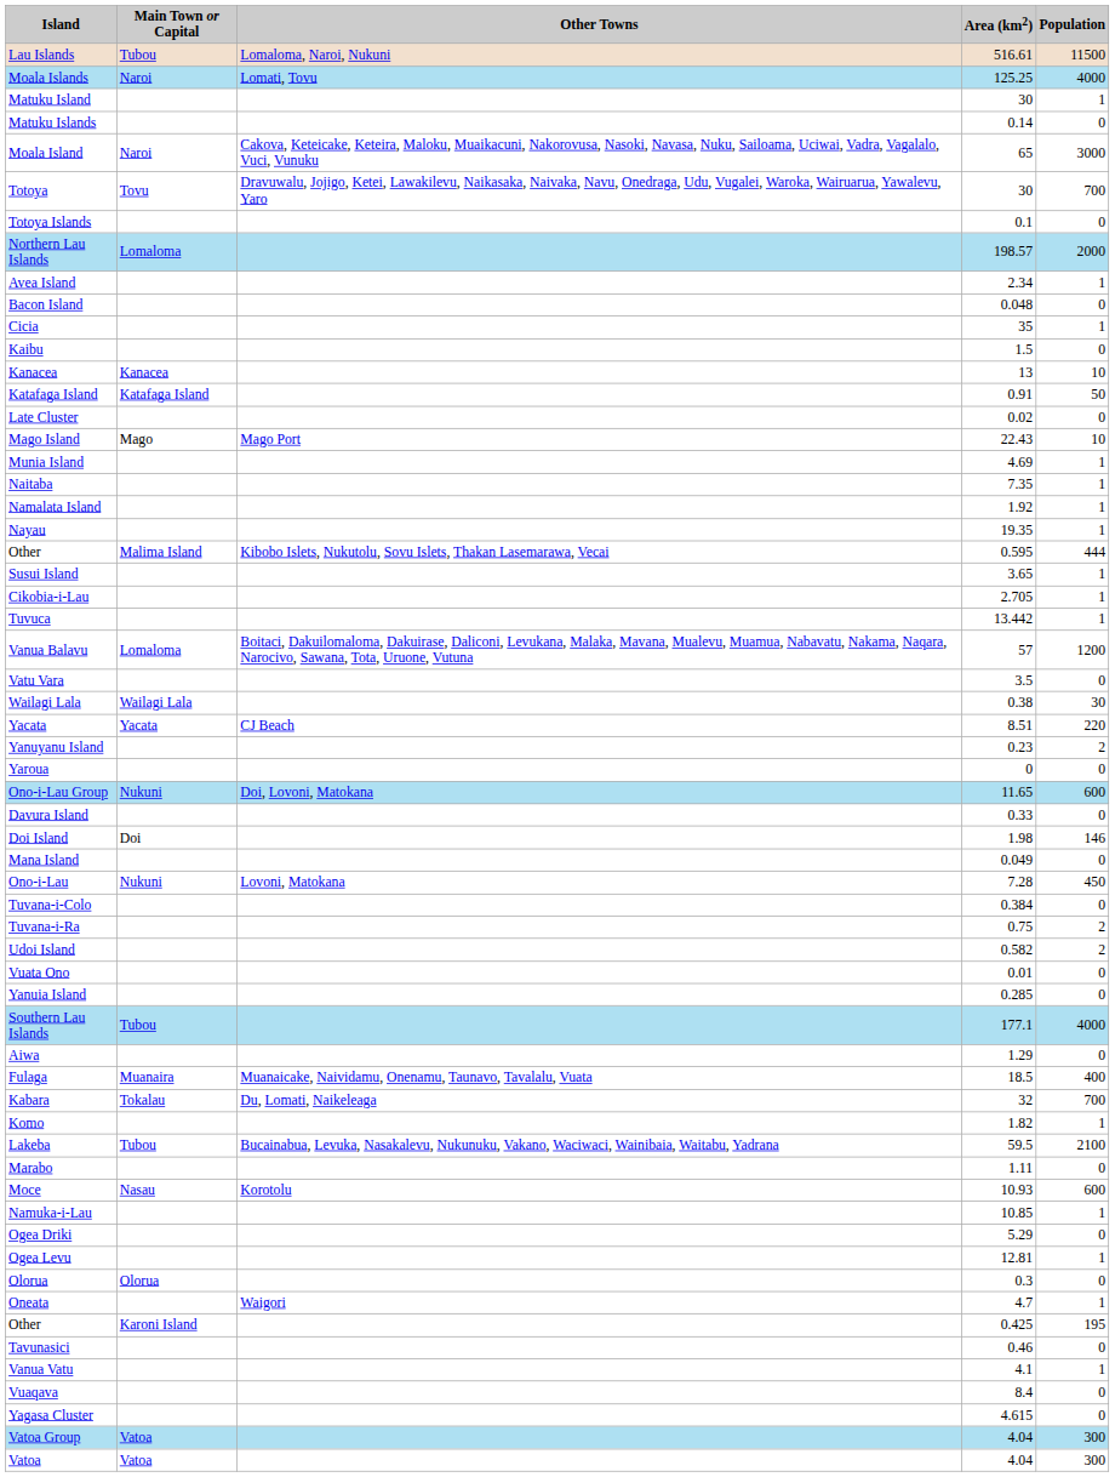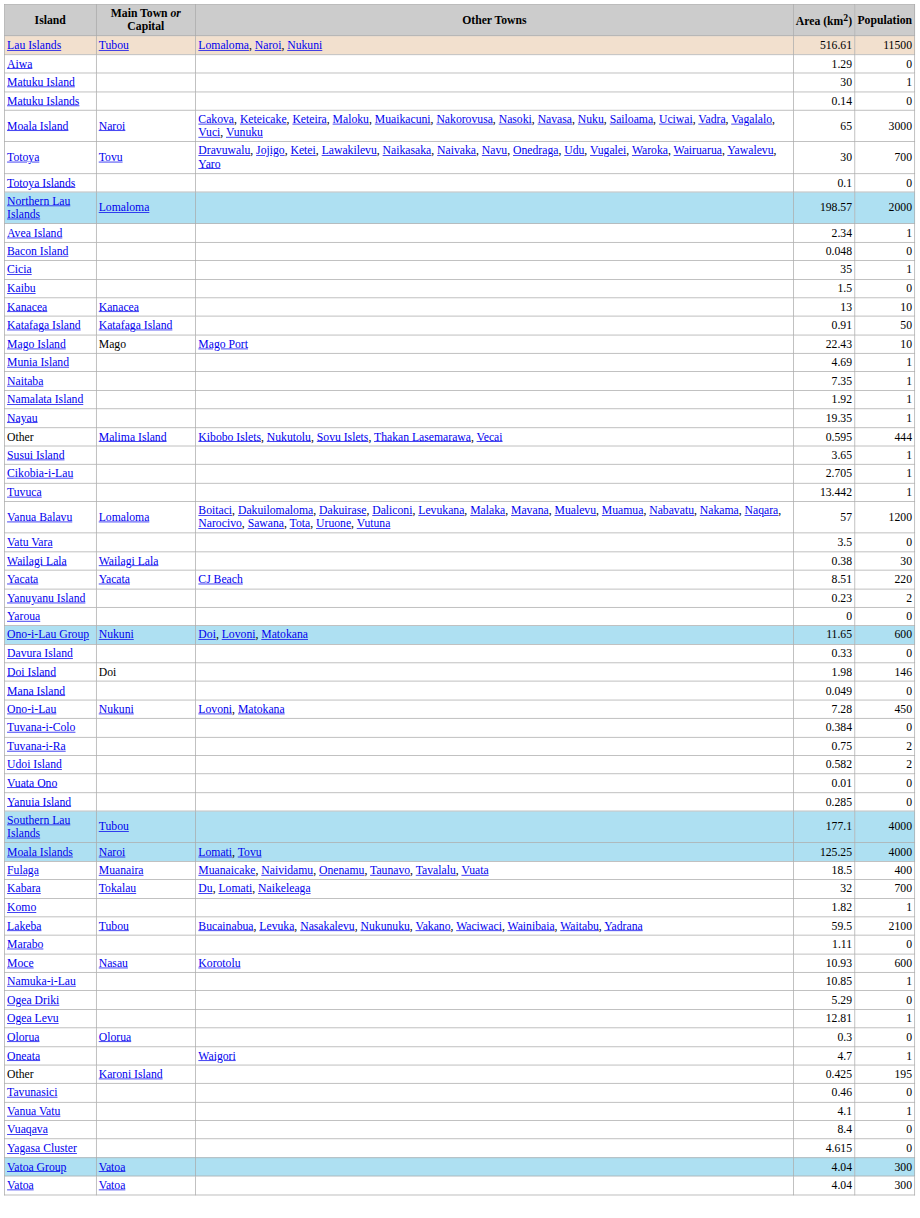 <table class="wikitable sortable">
 <tr>
 <th style="background: #CCC;" class="unsortable">Island</th>
 <th style="background: #CCC;" class="unsortable">Main Town <em>or</em> Capital</th>
 <th style="background: #CCC;" class="unsortable">Other Towns</th>
 <th style="background: #CCC;">Area (km<sup>2</sup>)</th>
 <th style="background: #CCC;">Population</th>
 </tr>
 <tr style="background:#F2E0CE;">
 <td><a href='#'>Lau Islands</a></td>
 <td><a href='#'>Tubou</a></td>
 <td><a href='#'>Lomaloma</a>, <a href='#'>Naroi</a>, <a href='#'>Nukuni</a></td>
 <td align="right">516.61</td>
 <td align="right">11500</td>
 </tr>
-<tr style="background:#AEE0F2;">
-<td><a href='#'>Moala Islands</a></td>
-<td><a href='#'>Naroi</a></td>
-<td><a href='#'>Lomati</a>, <a href='#'>Tovu</a></td>
-<td align="right">125.25</td>
-<td align="right">4000</td>
+<tr style="background:#FFFFFF;">
+<td><a href='#'>Aiwa</a></td>
+<td></td>
+<td></td>
+<td align="right">1.29</td>
+<td align="right">0</td>
 </tr>
 <tr style="background:#FFFFFF;">
 <td><a href='#'>Matuku Island</a></td>
 <td></td>
 <td></td>
 <td align="right">30</td>
 <td align="right">1</td>
 </tr>
 <tr style="background:#FFFFFF;">
 <td><a href='#'>Matuku Islands</a></td>
 <td></td>
 <td></td>
 <td align="right">0.14</td>
 <td align="right">0</td>
 </tr>
 <tr style="background:#FFFFFF;">
 <td><a href='#'>Moala Island</a></td>
 <td><a href='#'>Naroi</a></td>
 <td><a href='#'>Cakova</a>, <a href='#'>Keteicake</a>, <a href='#'>Keteira</a>, <a href='#'>Maloku</a>, <a href='#'>Muaikacuni</a>, <a href='#'>Nakorovusa</a>, <a href='#'>Nasoki</a>, <a href='#'>Navasa</a>, <a href='#'>Nuku</a>, <a href='#'>Sailoama</a>, <a href='#'>Uciwai</a>, <a href='#'>Vadra</a>, <a href='#'>Vagalalo</a>, <a href='#'>Vuci</a>, <a href='#'>Vunuku</a></td>
 <td align="right">65</td>
 <td align="right">3000</td>
 </tr>
 <tr style="background:#FFFFFF;">
 <td><a href='#'>Totoya</a></td>
 <td><a href='#'>Tovu</a></td>
 <td><a href='#'>Dravuwalu</a>, <a href='#'>Jojigo</a>, <a href='#'>Ketei</a>, <a href='#'>Lawakilevu</a>, <a href='#'>Naikasaka</a>, <a href='#'>Naivaka</a>, <a href='#'>Navu</a>, <a href='#'>Onedraga</a>, <a href='#'>Udu</a>, <a href='#'>Vugalei</a>, <a href='#'>Waroka</a>, <a href='#'>Wairuarua</a>, <a href='#'>Yawalevu</a>, <a href='#'>Yaro</a></td>
 <td align="right">30</td>
 <td align="right">700</td>
 </tr>
 <tr style="background:#FFFFFF;">
 <td><a href='#'>Totoya Islands</a></td>
 <td></td>
 <td></td>
 <td align="right">0.1</td>
 <td align="right">0</td>
 </tr>
 <tr style="background:#AEE0F2;">
 <td><a href='#'>Northern Lau Islands</a></td>
 <td><a href='#'>Lomaloma</a></td>
 <td></td>
 <td align="right">198.57</td>
 <td align="right">2000</td>
 </tr>
 <tr style="background:#FFFFFF;">
 <td><a href='#'>Avea Island</a></td>
 <td></td>
 <td></td>
 <td align="right">2.34</td>
 <td align="right">1</td>
 </tr>
 <tr style="background:#FFFFFF;">
 <td><a href='#'>Bacon Island</a></td>
 <td></td>
 <td></td>
 <td align="right">0.048</td>
 <td align="right">0</td>
 </tr>
 <tr style="background:#FFFFFF;">
 <td><a href='#'>Cicia</a></td>
 <td></td>
 <td></td>
 <td align="right">35</td>
 <td align="right">1</td>
 </tr>
 <tr style="background:#FFFFFF;">
 <td><a href='#'>Kaibu</a></td>
 <td></td>
 <td></td>
 <td align="right">1.5</td>
 <td align="right">0</td>
 </tr>
 <tr style="background:#FFFFFF;">
 <td><a href='#'>Kanacea</a></td>
 <td><a href='#'>Kanacea</a></td>
 <td></td>
 <td align="right">13</td>
 <td align="right">10</td>
 </tr>
 <tr style="background:#FFFFFF;">
 <td><a href='#'>Katafaga Island</a></td>
 <td><a href='#'>Katafaga Island</a></td>
 <td></td>
 <td align="right">0.91</td>
 <td align="right">50</td>
-</tr>
-<tr style="background:#FFFFFF;">
-<td><a href='#'>Late Cluster</a></td>
-<td></td>
-<td></td>
-<td align="right">0.02</td>
-<td align="right">0</td>
 </tr>
 <tr style="background:#FFFFFF;">
 <td><a href='#'>Mago Island</a></td>
 <td>Mago</td>
 <td><a href='#'>Mago Port</a></td>
 <td align="right">22.43</td>
 <td align="right">10</td>
 </tr>
 <tr style="background:#FFFFFF;">
 <td><a href='#'>Munia Island</a></td>
 <td></td>
 <td></td>
 <td align="right">4.69</td>
 <td align="right">1</td>
 </tr>
 <tr style="background:#FFFFFF;">
 <td><a href='#'>Naitaba</a></td>
 <td></td>
 <td></td>
 <td align="right">7.35</td>
 <td align="right">1</td>
 </tr>
 <tr style="background:#FFFFFF;">
 <td><a href='#'>Namalata Island</a></td>
 <td></td>
 <td></td>
 <td align="right">1.92</td>
 <td align="right">1</td>
 </tr>
 <tr style="background:#FFFFFF;">
 <td><a href='#'>Nayau</a></td>
 <td></td>
 <td></td>
 <td align="right">19.35</td>
 <td align="right">1</td>
 </tr>
 <tr style="background:#FFFFFF;">
 <td>Other</td>
 <td><a href='#'>Malima Island</a></td>
 <td><a href='#'>Kibobo Islets</a>, <a href='#'>Nukutolu</a>, <a href='#'>Sovu Islets</a>, <a href='#'>Thakan Lasemarawa</a>, <a href='#'>Vecai</a></td>
 <td align="right">0.595</td>
 <td align="right">444</td>
 </tr>
 <tr style="background:#FFFFFF;">
 <td><a href='#'>Susui Island</a></td>
 <td></td>
 <td></td>
 <td align="right">3.65</td>
 <td align="right">1</td>
 </tr>
 <tr style="background:#FFFFFF;">
 <td><a href='#'>Cikobia-i-Lau</a></td>
 <td></td>
 <td></td>
 <td align="right">2.705</td>
 <td align="right">1</td>
 </tr>
 <tr style="background:#FFFFFF;">
 <td><a href='#'>Tuvuca</a></td>
 <td></td>
 <td></td>
 <td align="right">13.442</td>
 <td align="right">1</td>
 </tr>
 <tr style="background:#FFFFFF;">
 <td><a href='#'>Vanua Balavu</a></td>
 <td><a href='#'>Lomaloma</a></td>
 <td><a href='#'>Boitaci</a>, <a href='#'>Dakuilomaloma</a>, <a href='#'>Dakuirase</a>, <a href='#'>Daliconi</a>, <a href='#'>Levukana</a>, <a href='#'>Malaka</a>, <a href='#'>Mavana</a>, <a href='#'>Mualevu</a>, <a href='#'>Muamua</a>, <a href='#'>Nabavatu</a>, <a href='#'>Nakama</a>, <a href='#'>Naqara</a>, <a href='#'>Narocivo</a>, <a href='#'>Sawana</a>, <a href='#'>Tota</a>, <a href='#'>Uruone</a>, <a href='#'>Vutuna</a></td>
 <td align="right">57</td>
 <td align="right">1200</td>
 </tr>
 <tr style="background:#FFFFFF;">
 <td><a href='#'>Vatu Vara</a></td>
 <td></td>
 <td></td>
 <td align="right">3.5</td>
 <td align="right">0</td>
 </tr>
 <tr style="background:#FFFFFF;">
 <td><a href='#'>Wailagi Lala</a></td>
 <td><a href='#'>Wailagi Lala</a></td>
 <td></td>
 <td align="right">0.38</td>
 <td align="right">30</td>
 </tr>
 <tr style="background:#FFFFFF;">
 <td><a href='#'>Yacata</a></td>
 <td><a href='#'>Yacata</a></td>
 <td><a href='#'>CJ Beach</a></td>
 <td align="right">8.51</td>
 <td align="right">220</td>
 </tr>
 <tr style="background:#FFFFFF;">
 <td><a href='#'>Yanuyanu Island</a></td>
 <td></td>
 <td></td>
 <td align="right">0.23</td>
 <td align="right">2</td>
 </tr>
 <tr style="background:#FFFFFF;">
 <td><a href='#'>Yaroua</a></td>
 <td></td>
 <td></td>
 <td align="right">0</td>
 <td align="right">0</td>
 </tr>
 <tr style="background:#AEE0F2;">
 <td><a href='#'>Ono-i-Lau Group</a></td>
 <td><a href='#'>Nukuni</a></td>
 <td><a href='#'>Doi</a>, <a href='#'>Lovoni</a>, <a href='#'>Matokana</a></td>
 <td align="right">11.65</td>
 <td align="right">600</td>
 </tr>
 <tr style="background:#FFFFFF;">
 <td><a href='#'>Davura Island</a></td>
 <td></td>
 <td></td>
 <td align="right">0.33</td>
 <td align="right">0</td>
 </tr>
 <tr style="background:#FFFFFF;">
 <td><a href='#'>Doi Island</a></td>
 <td>Doi</td>
 <td></td>
 <td align="right">1.98</td>
 <td align="right">146</td>
 </tr>
 <tr style="background:#FFFFFF;">
 <td><a href='#'>Mana Island</a></td>
 <td></td>
 <td></td>
 <td align="right">0.049</td>
 <td align="right">0</td>
 </tr>
 <tr style="background:#FFFFFF;">
 <td><a href='#'>Ono-i-Lau</a></td>
 <td><a href='#'>Nukuni</a></td>
 <td><a href='#'>Lovoni</a>, <a href='#'>Matokana</a></td>
 <td align="right">7.28</td>
 <td align="right">450</td>
 </tr>
 <tr style="background:#FFFFFF;">
 <td><a href='#'>Tuvana-i-Colo</a></td>
 <td></td>
 <td></td>
 <td align="right">0.384</td>
 <td align="right">0</td>
 </tr>
 <tr style="background:#FFFFFF;">
 <td><a href='#'>Tuvana-i-Ra</a></td>
 <td></td>
 <td></td>
 <td align="right">0.75</td>
 <td align="right">2</td>
 </tr>
 <tr style="background:#FFFFFF;">
 <td><a href='#'>Udoi Island</a></td>
 <td></td>
 <td></td>
 <td align="right">0.582</td>
 <td align="right">2</td>
 </tr>
 <tr style="background:#FFFFFF;">
 <td><a href='#'>Vuata Ono</a></td>
 <td></td>
 <td></td>
 <td align="right">0.01</td>
 <td align="right">0</td>
 </tr>
 <tr style="background:#FFFFFF;">
 <td><a href='#'>Yanuia Island</a></td>
 <td></td>
 <td></td>
 <td align="right">0.285</td>
 <td align="right">0</td>
 </tr>
 <tr style="background:#AEE0F2;">
 <td><a href='#'>Southern Lau Islands</a></td>
 <td><a href='#'>Tubou</a></td>
 <td></td>
 <td align="right">177.1</td>
 <td align="right">4000</td>
 </tr>
-<tr style="background:#FFFFFF;">
-<td><a href='#'>Aiwa</a></td>
-<td></td>
-<td></td>
-<td align="right">1.29</td>
-<td align="right">0</td>
+<tr style="background:#AEE0F2;">
+<td><a href='#'>Moala Islands</a></td>
+<td><a href='#'>Naroi</a></td>
+<td><a href='#'>Lomati</a>, <a href='#'>Tovu</a></td>
+<td align="right">125.25</td>
+<td align="right">4000</td>
 </tr>
 <tr style="background:#FFFFFF;">
 <td><a href='#'>Fulaga</a></td>
 <td><a href='#'>Muanaira</a></td>
 <td><a href='#'>Muanaicake</a>, <a href='#'>Naividamu</a>, <a href='#'>Onenamu</a>, <a href='#'>Taunavo</a>, <a href='#'>Tavalalu</a>, <a href='#'>Vuata</a></td>
 <td align="right">18.5</td>
 <td align="right">400</td>
 </tr>
 <tr style="background:#FFFFFF;">
 <td><a href='#'>Kabara</a></td>
 <td><a href='#'>Tokalau</a></td>
 <td><a href='#'>Du</a>, <a href='#'>Lomati</a>, <a href='#'>Naikeleaga</a></td>
 <td align="right">32</td>
 <td align="right">700</td>
 </tr>
 <tr style="background:#FFFFFF;">
 <td><a href='#'>Komo</a></td>
 <td></td>
 <td></td>
 <td align="right">1.82</td>
 <td align="right">1</td>
 </tr>
 <tr style="background:#FFFFFF;">
 <td><a href='#'>Lakeba</a></td>
 <td><a href='#'>Tubou</a></td>
 <td><a href='#'>Bucainabua</a>, <a href='#'>Levuka</a>, <a href='#'>Nasakalevu</a>, <a href='#'>Nukunuku</a>, <a href='#'>Vakano</a>, <a href='#'>Waciwaci</a>, <a href='#'>Wainibaia</a>, <a href='#'>Waitabu</a>, <a href='#'>Yadrana</a></td>
 <td align="right">59.5</td>
 <td align="right">2100</td>
 </tr>
 <tr style="background:#FFFFFF;">
 <td><a href='#'>Marabo</a></td>
 <td></td>
 <td></td>
 <td align="right">1.11</td>
 <td align="right">0</td>
 </tr>
 <tr style="background:#FFFFFF;">
 <td><a href='#'>Moce</a></td>
 <td><a href='#'>Nasau</a></td>
 <td><a href='#'>Korotolu</a></td>
 <td align="right">10.93</td>
 <td align="right">600</td>
 </tr>
 <tr style="background:#FFFFFF;">
 <td><a href='#'>Namuka-i-Lau</a></td>
 <td></td>
 <td></td>
 <td align="right">10.85</td>
 <td align="right">1</td>
 </tr>
 <tr style="background:#FFFFFF;">
 <td><a href='#'>Ogea Driki</a></td>
 <td></td>
 <td></td>
 <td align="right">5.29</td>
 <td align="right">0</td>
 </tr>
 <tr style="background:#FFFFFF;">
 <td><a href='#'>Ogea Levu</a></td>
 <td></td>
 <td></td>
 <td align="right">12.81</td>
 <td align="right">1</td>
 </tr>
 <tr style="background:#FFFFFF;">
 <td><a href='#'>Olorua</a></td>
 <td><a href='#'>Olorua</a></td>
 <td></td>
 <td align="right">0.3</td>
 <td align="right">0</td>
 </tr>
 <tr style="background:#FFFFFF;">
 <td><a href='#'>Oneata</a></td>
 <td></td>
 <td><a href='#'>Waigori</a></td>
 <td align="right">4.7</td>
 <td align="right">1</td>
 </tr>
 <tr style="background:#FFFFFF;">
 <td>Other</td>
 <td><a href='#'>Karoni Island</a></td>
 <td></td>
 <td align="right">0.425</td>
 <td align="right">195</td>
 </tr>
 <tr style="background:#FFFFFF;">
 <td><a href='#'>Tavunasici</a></td>
 <td></td>
 <td></td>
 <td align="right">0.46</td>
 <td align="right">0</td>
 </tr>
 <tr style="background:#FFFFFF;">
 <td><a href='#'>Vanua Vatu</a></td>
 <td></td>
 <td></td>
 <td align="right">4.1</td>
 <td align="right">1</td>
 </tr>
 <tr style="background:#FFFFFF;">
 <td><a href='#'>Vuaqava</a></td>
 <td></td>
 <td></td>
 <td align="right">8.4</td>
 <td align="right">0</td>
 </tr>
 <tr style="background:#FFFFFF;">
 <td><a href='#'>Yagasa Cluster</a></td>
 <td></td>
 <td></td>
 <td align="right">4.615</td>
 <td align="right">0</td>
 </tr>
 <tr style="background:#AEE0F2;">
 <td><a href='#'>Vatoa Group</a></td>
 <td><a href='#'>Vatoa</a></td>
 <td></td>
 <td align="right">4.04</td>
 <td align="right">300</td>
 </tr>
 <tr style="background:#FFFFFF;">
 <td><a href='#'>Vatoa</a></td>
 <td><a href='#'>Vatoa</a></td>
 <td></td>
 <td align="right">4.04</td>
 <td align="right">300</td>
 </tr>
 </table>
